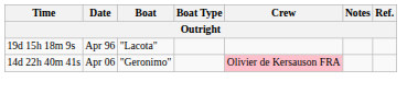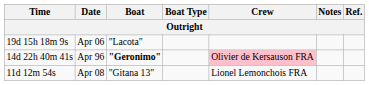 <table class="wikitable sortable">
 <tr>
 <th>Time</th>
 <th>Date</th>
 <th>Boat</th>
 <th>Boat Type</th>
 <th>Crew</th>
 <th>Notes</th>
 <th>Ref.</th>
 </tr>
 <tr>
 <th colspan=7>Outright</th>
 </tr>
 <tr>
 <td>19d 15h 18m 9s</td>
-<td>Apr 96</td>
+<td>Apr 06</td>
 <td>"Lacota"</td>
 <td></td>
 <td></td>
 <td></td>
 <td></td>
 </tr>
 <tr>
 <td>14d 22h 40m 41s</td>
-<td>Apr 06</td>
-<td>"Geronimo"</td>
+<td>Apr 96</td>
+<td><strong>"Geronimo"</strong></td>
 <td></td>
 <td style="background: pink;">Olivier de Kersauson	FRA</td>
 <td></td>
 <td></td>
 </tr>
+<tr>
+<td>11d 12m 54s</td>
+<td>Apr 08</td>
+<td>"Gitana 13"</td>
+<td></td>
+<td>Lionel Lemonchois	FRA</td>
+<td></td>
+<td></td>
+</tr>
 </table>
